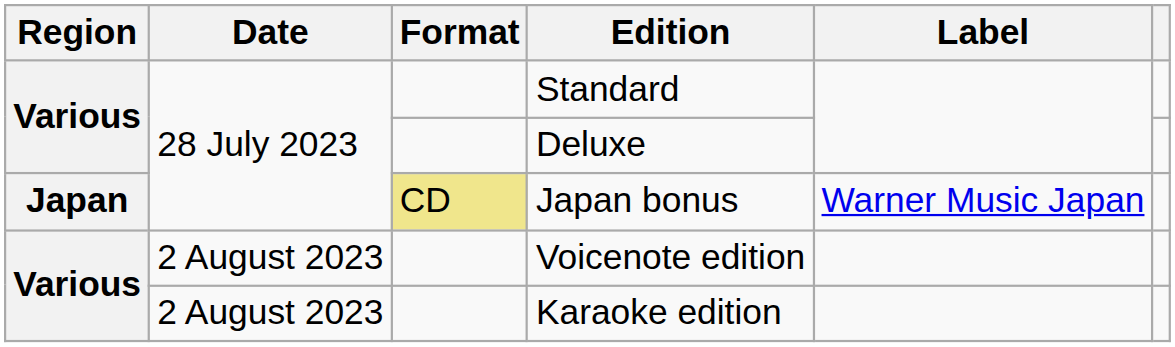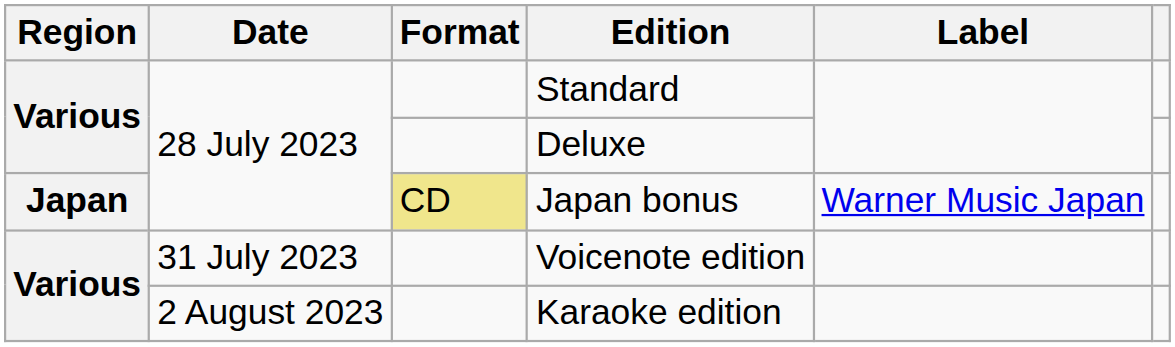 <table class="wikitable plainrowheaders">
 <tr>
 <th scope="col">Region</th>
 <th scope="col">Date</th>
 <th scope="col">Format</th>
 <th scope="col">Edition</th>
 <th scope="col">Label</th>
 <th scope="col"></th>
 </tr>
 <tr>
 <th scope="row" rowspan="2">Various</th>
 <td rowspan="3">28 July 2023</td>
 <td></td>
 <td>Standard</td>
 <td rowspan="2"></td>
 <td style="text-align:center;"></td>
 </tr>
 <tr>
 <td></td>
 <td>Deluxe</td>
 <td style="text-align:center;"></td>
 </tr>
 <tr>
 <th scope="row">Japan</th>
 <td style="background: khaki;">CD</td>
 <td>Japan bonus</td>
 <td><a href='#'>Warner Music Japan</a></td>
 <td style="text-align:center;"></td>
 </tr>
 <tr>
 <th scope="row" rowspan="2">Various</th>
-<td>2 August 2023</td>
+<td>31 July 2023</td>
 <td></td>
 <td>Voicenote edition</td>
 <td></td>
 <td style="text-align:center;"></td>
 </tr>
 <tr>
 <td>2 August 2023</td>
 <td></td>
 <td>Karaoke edition</td>
 <td></td>
 <td style="text-align:center;"></td>
 </tr>
 </table>
